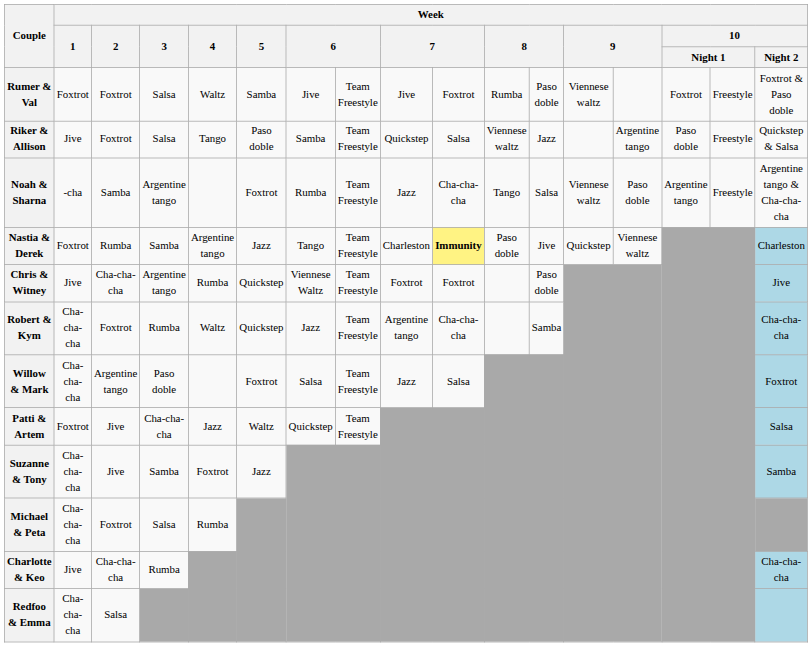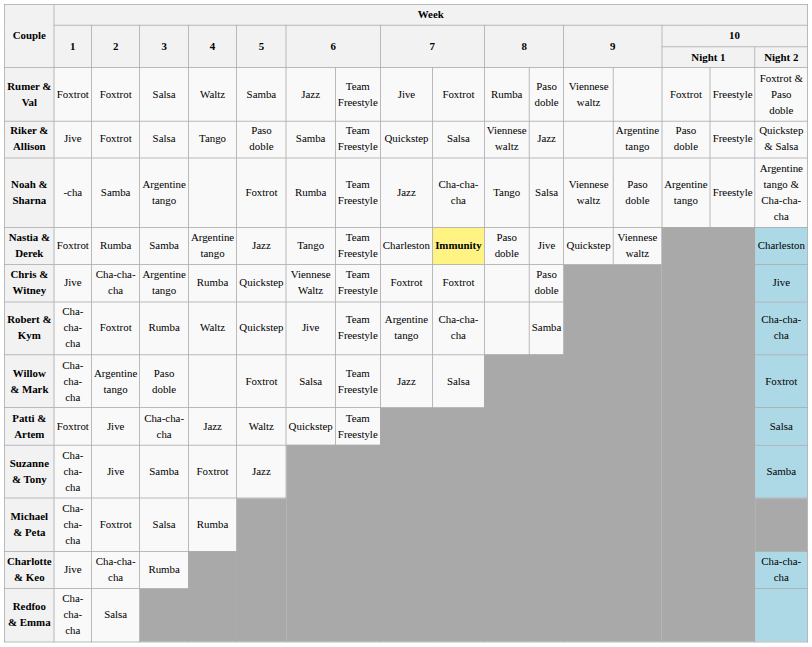 <table class="wikitable unsortable" style="text-align:center; font-size:85%; line-height:20px">
 <tr>
 <th rowspan="3" scope="col">Couple</th>
 <th colspan="16">Week</th>
 </tr>
 <tr>
 <th rowspan="2" scope="col">1</th>
 <th rowspan="2" scope="col">2</th>
 <th rowspan="2" scope="col">3</th>
 <th rowspan="2" scope="col">4</th>
 <th rowspan="2" scope="col">5</th>
 <th colspan="2" rowspan="2" scope="col">6</th>
 <th colspan="2" rowspan="2" scope="col">7</th>
 <th colspan="2" rowspan="2" scope="col">8</th>
 <th colspan="2" rowspan="2" scope="col">9</th>
 <th colspan="3" scope="col">10</th>
 </tr>
 <tr>
 <th colspan="2">Night 1</th>
 <th>Night 2</th>
 </tr>
 <tr>
 <th scope="row">Rumer & Val</th>
 <td>Foxtrot</td>
 <td>Foxtrot</td>
 <td>Salsa</td>
 <td>Waltz</td>
 <td>Samba</td>
-<td>Jive</td>
+<td>Jazz</td>
 <td>Team Freestyle</td>
 <td>Jive</td>
 <td>Foxtrot</td>
 <td>Rumba</td>
 <td>Paso doble</td>
 <td>Viennese waltz</td>
 <td></td>
 <td>Foxtrot</td>
 <td>Freestyle</td>
 <td>Foxtrot &<br>Paso doble</td>
 </tr>
 <tr>
 <th scope="row">Riker & Allison</th>
 <td>Jive</td>
 <td>Foxtrot</td>
 <td>Salsa</td>
 <td>Tango</td>
 <td>Paso doble</td>
 <td>Samba</td>
 <td>Team Freestyle</td>
 <td>Quickstep</td>
 <td>Salsa</td>
 <td>Viennese waltz</td>
 <td>Jazz</td>
 <td></td>
 <td>Argentine tango</td>
 <td>Paso doble</td>
 <td>Freestyle</td>
 <td>Quickstep<br>& Salsa</td>
 </tr>
 <tr>
 <th scope="row">Noah & Sharna</th>
 <td>-cha</td>
 <td>Samba</td>
 <td>Argentine tango</td>
 <td></td>
 <td>Foxtrot</td>
 <td>Rumba</td>
 <td>Team Freestyle</td>
 <td>Jazz</td>
 <td>Cha-cha-cha</td>
 <td>Tango</td>
 <td>Salsa</td>
 <td>Viennese waltz</td>
 <td>Paso doble</td>
 <td>Argentine tango</td>
 <td>Freestyle</td>
 <td>Argentine tango &<br>Cha-cha-cha</td>
 </tr>
 <tr>
 <th scope="row">Nastia & Derek</th>
 <td>Foxtrot</td>
 <td>Rumba</td>
 <td>Samba</td>
 <td>Argentine tango</td>
 <td>Jazz</td>
 <td>Tango</td>
 <td>Team Freestyle</td>
 <td>Charleston</td>
 <td bgcolor="fff383"><strong>Immunity</strong></td>
 <td>Paso doble</td>
 <td>Jive</td>
 <td>Quickstep</td>
 <td>Viennese waltz</td>
 <td colspan="2" rowspan="9" style="background:darkgrey"></td>
 <td style="background:lightblue">Charleston</td>
 </tr>
 <tr>
 <th scope="row">Chris & Witney</th>
 <td>Jive</td>
 <td>Cha-cha-cha</td>
 <td>Argentine tango</td>
 <td>Rumba</td>
 <td>Quickstep</td>
 <td>Viennese Waltz</td>
 <td>Team Freestyle</td>
 <td>Foxtrot</td>
 <td>Foxtrot</td>
 <td></td>
 <td>Paso doble</td>
 <td colspan="2" rowspan="8" style="background:darkgrey"></td>
 <td style="background:lightblue">Jive</td>
 </tr>
 <tr>
 <th scope="row">Robert & Kym</th>
 <td>Cha-cha-cha</td>
 <td>Foxtrot</td>
 <td>Rumba</td>
 <td>Waltz</td>
 <td>Quickstep</td>
-<td>Jazz</td>
+<td>Jive</td>
 <td>Team Freestyle</td>
 <td>Argentine tango</td>
 <td>Cha-cha-cha</td>
 <td></td>
 <td>Samba</td>
 <td style="background:lightblue">Cha-cha-cha</td>
 </tr>
 <tr>
 <th scope="row">Willow & Mark</th>
 <td>Cha-cha-cha</td>
 <td>Argentine tango</td>
 <td>Paso doble</td>
 <td></td>
 <td>Foxtrot</td>
 <td>Salsa</td>
 <td>Team Freestyle</td>
 <td>Jazz</td>
 <td>Salsa</td>
 <td colspan="2" rowspan="6" style="background:darkgrey"></td>
 <td style="background:lightblue">Foxtrot</td>
 </tr>
 <tr>
 <th scope="row">Patti & Artem</th>
 <td>Foxtrot</td>
 <td>Jive</td>
 <td>Cha-cha-cha</td>
 <td>Jazz</td>
 <td>Waltz</td>
 <td>Quickstep</td>
 <td>Team Freestyle</td>
 <td colspan="2" rowspan="5" style="background:darkgrey"></td>
 <td style="background:lightblue">Salsa</td>
 </tr>
 <tr>
 <th scope="row">Suzanne & Tony</th>
 <td>Cha-cha-cha</td>
 <td>Jive</td>
 <td>Samba</td>
 <td>Foxtrot</td>
 <td>Jazz</td>
 <td colspan="2" rowspan="4" style="background:darkgrey"></td>
 <td style="background:lightblue">Samba</td>
 </tr>
 <tr>
 <th scope="row">Michael & Peta</th>
 <td>Cha-cha-cha</td>
 <td>Foxtrot</td>
 <td>Salsa</td>
 <td>Rumba</td>
 <td rowspan="3" style="background:darkgrey"></td>
 <td bgcolor="darkgray"></td>
 </tr>
 <tr>
 <th scope="row">Charlotte & Keo</th>
 <td>Jive</td>
 <td>Cha-cha-cha</td>
 <td>Rumba</td>
 <td rowspan="2" style="background:darkgrey"></td>
 <td style="background:lightblue">Cha-cha-cha</td>
 </tr>
 <tr>
 <th scope="row">Redfoo & Emma</th>
 <td>Cha-cha-cha</td>
 <td>Salsa</td>
 <td style="background:darkgrey"></td>
 <td style="background:lightblue"></td>
 </tr>
 </table>
